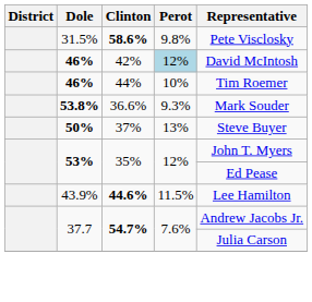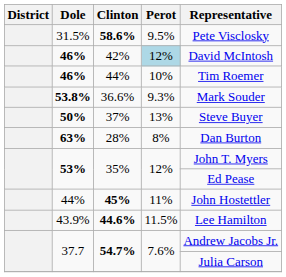 <table class="wikitable sortable">
 <tr>
 <th>District</th>
 <th>Dole</th>
 <th>Clinton</th>
 <th>Perot</th>
 <th>Representative</th>
 </tr>
 <tr align=center>
 <th></th>
 <td>31.5%</td>
 <td><strong>58.6%</strong></td>
-<td>9.8%</td>
+<td>9.5%</td>
 <td><a href='#'>Pete Visclosky</a></td>
 </tr>
 <tr align=center>
 <th></th>
 <td><strong>46%</strong></td>
 <td>42%</td>
 <td style="background: lightblue;">12%</td>
 <td><a href='#'>David McIntosh</a></td>
 </tr>
 <tr align=center>
 <th></th>
 <td><strong>46%</strong></td>
 <td>44%</td>
 <td>10%</td>
 <td><a href='#'>Tim Roemer</a></td>
 </tr>
 <tr align=center>
 <th></th>
 <td><strong>53.8%</strong></td>
 <td>36.6%</td>
 <td>9.3%</td>
 <td><a href='#'>Mark Souder</a></td>
 </tr>
 <tr align=center>
 <th></th>
 <td><strong>50%</strong></td>
 <td>37%</td>
 <td>13%</td>
 <td><a href='#'>Steve Buyer</a></td>
 </tr>
 <tr align=center>
+<th></th>
+<td><strong>63%</strong></td>
+<td>28%</td>
+<td>8%</td>
+<td><a href='#'>Dan Burton</a></td>
+</tr>
+<tr align=center>
 <th rowspan=2 ></th>
 <td rowspan=2><strong>53%</strong></td>
 <td rowspan=2>35%</td>
 <td rowspan=2>12%</td>
 <td><a href='#'>John T. Myers</a></td>
 </tr>
 <tr align=center>
 <td><a href='#'>Ed Pease</a></td>
+</tr>
+<tr align=center>
+<th></th>
+<td>44%</td>
+<td><strong>45%</strong></td>
+<td>11%</td>
+<td><a href='#'>John Hostettler</a></td>
 </tr>
 <tr align=center>
 <th></th>
 <td>43.9%</td>
 <td><strong>44.6%</strong></td>
 <td>11.5%</td>
 <td><a href='#'>Lee Hamilton</a></td>
 </tr>
 <tr align=center>
 <th rowspan=2 ></th>
 <td rowspan=2>37.7</td>
 <td rowspan=2><strong>54.7%</strong></td>
 <td rowspan=2>7.6%</td>
 <td><a href='#'>Andrew Jacobs Jr.</a></td>
 </tr>
 <tr align=center>
 <td><a href='#'>Julia Carson</a></td>
 </tr>
 <tr align=center>
 </tr>
 </table>
